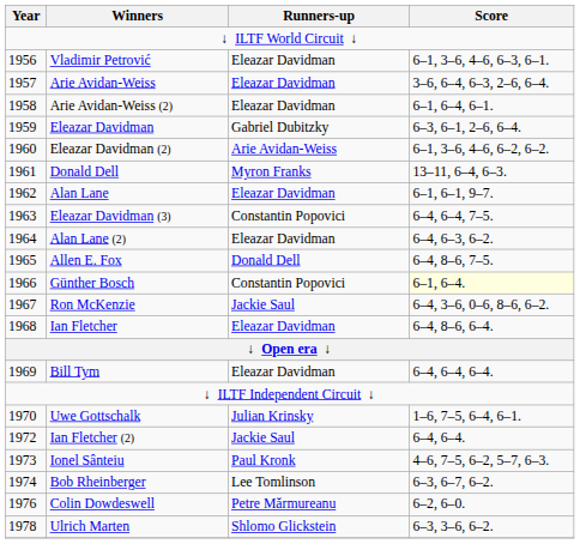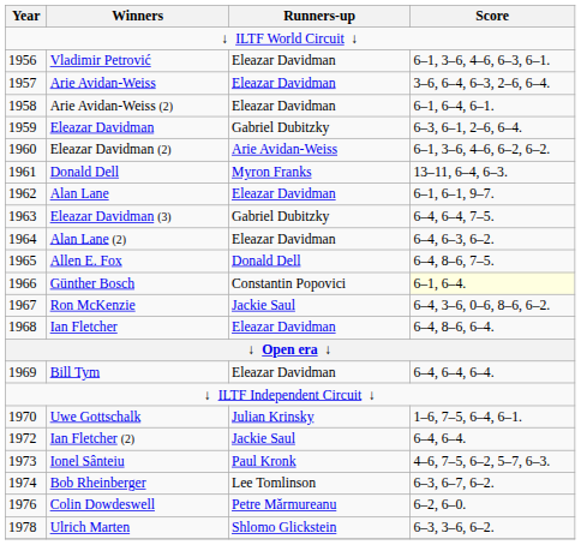 <table class="wikitable">
 <tr>
 <th style="width:40px">Year</th>
 <th style="width:200px">Winners</th>
 <th style="width:200px">Runners-up</th>
 <th style="width:180px" class="unsortable">Score</th>
 </tr>
 <tr>
 <td colspan=4 align=center>↓  <a href='#'>ILTF World Circuit</a>  ↓</td>
 </tr>
 <tr>
 <td>1956</td>
 <td> <a href='#'>Vladimir Petrović</a></td>
 <td> Eleazar Davidman</td>
 <td>6–1, 3–6, 4–6, 6–3, 6–1.</td>
 </tr>
 <tr>
 <td>1957</td>
 <td> <a href='#'>Arie Avidan-Weiss</a></td>
 <td> <a href='#'>Eleazar Davidman</a></td>
 <td>3–6, 6–4, 6–3, 2–6, 6–4.</td>
 </tr>
 <tr>
 <td>1958</td>
 <td> Arie Avidan-Weiss <small>(2)</small></td>
 <td> Eleazar Davidman</td>
 <td>6–1, 6–4, 6–1.</td>
 </tr>
 <tr>
 <td>1959</td>
 <td> <a href='#'>Eleazar Davidman</a></td>
 <td> Gabriel Dubitzky</td>
 <td>6–3, 6–1, 2–6, 6–4.</td>
 </tr>
 <tr>
 <td>1960</td>
 <td> Eleazar Davidman <small>(2)</small></td>
 <td> <a href='#'>Arie Avidan-Weiss</a></td>
 <td>6–1, 3–6, 4–6, 6–2, 6–2.</td>
 </tr>
 <tr>
 <td>1961</td>
 <td> <a href='#'>Donald Dell</a></td>
 <td> <a href='#'>Myron Franks</a></td>
 <td>13–11, 6–4, 6–3.</td>
 </tr>
 <tr>
 <td>1962</td>
 <td> <a href='#'>Alan Lane</a></td>
 <td> <a href='#'>Eleazar Davidman</a></td>
 <td>6–1, 6–1, 9–7.</td>
 </tr>
 <tr>
 <td>1963</td>
 <td> <a href='#'>Eleazar Davidman</a> <small>(3)</small></td>
-<td> Constantin Popovici</td>
+<td> Gabriel Dubitzky</td>
 <td>6–4, 6–4, 7–5.</td>
 </tr>
 <tr>
 <td>1964</td>
 <td> <a href='#'>Alan Lane</a> <small>(2)</small></td>
 <td> Eleazar Davidman</td>
 <td>6–4, 6–3, 6–2.</td>
 </tr>
 <tr>
 <td>1965</td>
 <td> <a href='#'>Allen E. Fox</a></td>
 <td> <a href='#'>Donald Dell</a></td>
 <td>6–4, 8–6, 7–5.</td>
 </tr>
 <tr>
 <td>1966</td>
 <td> <a href='#'>Günther Bosch</a></td>
 <td> Constantin Popovici</td>
 <td style="background: lightyellow;">6–1, 6–4.</td>
 </tr>
 <tr>
 <td>1967</td>
 <td> <a href='#'>Ron McKenzie</a></td>
 <td> <a href='#'>Jackie Saul</a></td>
 <td>6–4, 3–6, 0–6, 8–6, 6–2.</td>
 </tr>
 <tr>
 <td>1968</td>
 <td> <a href='#'>Ian Fletcher</a></td>
 <td> <a href='#'>Eleazar Davidman</a></td>
 <td>6–4, 8–6, 6–4.</td>
 </tr>
 <tr>
 <th colspan=4 align=center>↓  <a href='#'>Open era</a>  ↓</th>
 </tr>
 <tr>
 <td>1969</td>
 <td>  <a href='#'>Bill Tym</a></td>
 <td> Eleazar Davidman</td>
 <td>6–4, 6–4, 6–4.</td>
 </tr>
 <tr>
 <td colspan=4 align=center>↓  <a href='#'>ILTF Independent Circuit</a>  ↓</td>
 </tr>
 <tr>
 <td>1970</td>
 <td> <a href='#'>Uwe Gottschalk</a></td>
 <td> <a href='#'>Julian Krinsky</a></td>
 <td>1–6, 7–5, 6–4, 6–1.</td>
 </tr>
 <tr>
 <td>1972</td>
 <td> <a href='#'>Ian Fletcher</a> <small>(2)</small></td>
 <td> <a href='#'>Jackie Saul</a></td>
 <td>6–4, 6–4.</td>
 </tr>
 <tr>
 <td>1973</td>
 <td> <a href='#'>Ionel Sânteiu</a></td>
 <td> <a href='#'>Paul Kronk</a></td>
 <td>4–6, 7–5, 6–2, 5–7, 6–3.</td>
 </tr>
 <tr>
 <td>1974</td>
 <td> <a href='#'>Bob Rheinberger</a></td>
 <td> Lee Tomlinson</td>
 <td>6–3, 6–7, 6–2.</td>
 </tr>
 <tr>
 <td>1976</td>
 <td> <a href='#'>Colin Dowdeswell</a></td>
 <td> <a href='#'>Petre Mărmureanu</a></td>
 <td>6–2, 6–0.</td>
 </tr>
 <tr>
 <td>1978</td>
 <td> <a href='#'>Ulrich Marten</a></td>
 <td> <a href='#'>Shlomo Glickstein</a></td>
 <td>6–3, 3–6, 6–2.</td>
 </tr>
 <tr>
 </tr>
 </table>
